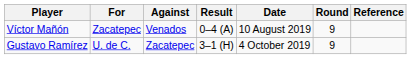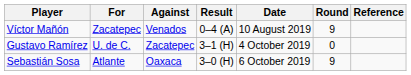 <table class="wikitable sortable">
 <tr>
 <th>Player</th>
 <th>For</th>
 <th>Against</th>
 <th>Result</th>
 <th>Date</th>
 <th>Round</th>
 <th>Reference</th>
 </tr>
 <tr>
 <td> <a href='#'>Víctor Mañón</a></td>
 <td><a href='#'>Zacatepec</a></td>
 <td><a href='#'>Venados</a></td>
 <td align=center>0–4 (A)</td>
 <td>10 August 2019</td>
 <td align=center>9</td>
 <td align=center> </td>
 </tr>
 <tr>
 <td> <a href='#'>Gustavo Ramírez</a></td>
 <td><a href='#'>U. de C.</a></td>
 <td><a href='#'>Zacatepec</a></td>
 <td align=center>3–1 (H)</td>
 <td>4 October 2019</td>
+<td align=center>0</td>
+<td align=center></td>
+</tr>
+<tr>
+<td> <a href='#'>Sebastián Sosa</a></td>
+<td><a href='#'>Atlante</a></td>
+<td><a href='#'>Oaxaca</a></td>
+<td align=center>3–0 (H)</td>
+<td>6 October 2019</td>
 <td align=center>9</td>
 <td align=center></td>
 </tr>
 </table>
